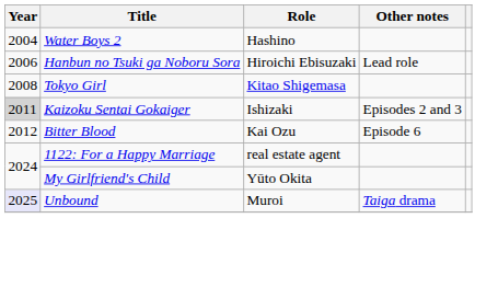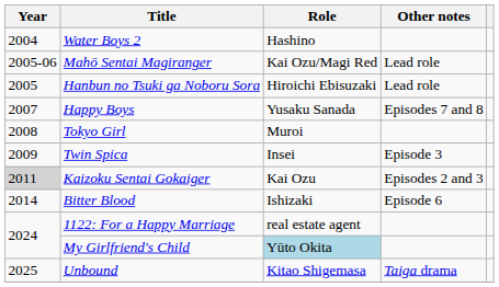 <table class="wikitable">
 <tr>
 <th>Year</th>
 <th>Title</th>
 <th>Role</th>
 <th>Other notes</th>
 <th></th>
 </tr>
 <tr>
 <td>2004</td>
 <td><em><a href='#'>Water Boys 2</a></em></td>
 <td>Hashino</td>
 <td></td>
 <td></td>
 </tr>
 <tr>
-<td>2006</td>
+<td>2005-06</td>
+<td><em><a href='#'>Mahō Sentai Magiranger</a></em></td>
+<td>Kai Ozu/Magi Red</td>
+<td>Lead role</td>
+<td></td>
+</tr>
+<tr>
+<td>2005</td>
 <td><em><a href='#'>Hanbun no Tsuki ga Noboru Sora</a></em></td>
 <td>Hiroichi Ebisuzaki</td>
 <td>Lead role</td>
 <td></td>
 </tr>
 <tr>
+<td>2007</td>
+<td><em><a href='#'>Happy Boys</a></em></td>
+<td>Yusaku Sanada</td>
+<td>Episodes 7 and 8</td>
+<td></td>
+</tr>
+<tr>
 <td>2008</td>
 <td><em><a href='#'>Tokyo Girl</a></em></td>
-<td><a href='#'>Kitao Shigemasa</a></td>
+<td>Muroi</td>
 <td></td>
+<td></td>
+</tr>
+<tr>
+<td>2009</td>
+<td><em><a href='#'>Twin Spica</a></em></td>
+<td>Insei</td>
+<td>Episode 3</td>
 <td></td>
 </tr>
 <tr>
 <td style="background: lightgrey;">2011</td>
 <td><em><a href='#'>Kaizoku Sentai Gokaiger</a></em></td>
-<td>Ishizaki</td>
+<td>Kai Ozu</td>
 <td>Episodes 2 and 3</td>
 <td></td>
 </tr>
 <tr>
-<td>2012</td>
+<td>2014</td>
 <td><em><a href='#'>Bitter Blood</a></em></td>
-<td>Kai Ozu</td>
+<td>Ishizaki</td>
 <td>Episode 6</td>
 <td></td>
 </tr>
 <tr>
 <td rowspan=2>2024</td>
 <td><em><a href='#'>1122: For a Happy Marriage</a></em></td>
 <td>real estate agent</td>
 <td></td>
 <td></td>
 </tr>
 <tr>
 <td><em><a href='#'>My Girlfriend's Child</a></em></td>
-<td>Yūto Okita</td>
+<td style="background: lightblue;">Yūto Okita</td>
 <td></td>
 <td></td>
 </tr>
 <tr>
-<td style="background: lavender;">2025</td>
+<td>2025</td>
 <td><em><a href='#'>Unbound</a></em></td>
-<td>Muroi</td>
+<td><a href='#'>Kitao Shigemasa</a></td>
 <td><a href='#'><em>Taiga</em> drama</a></td>
 <td></td>
 </tr>
 <tr>
 </tr>
 </table>
